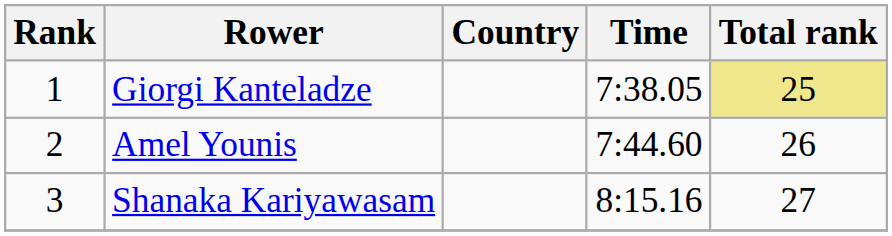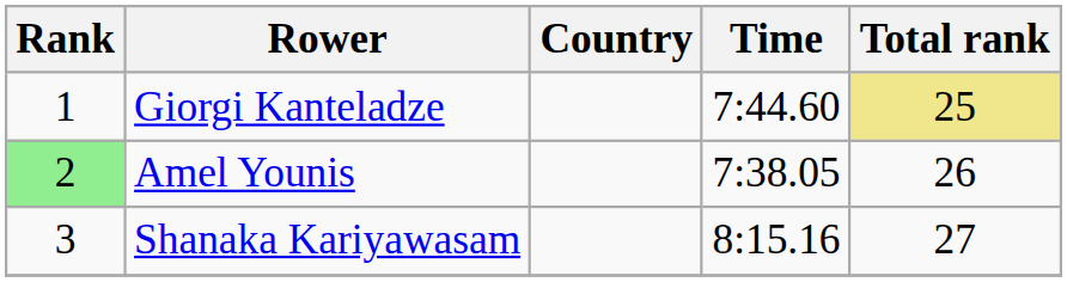 <table class="wikitable" style="text-align:center">
 <tr>
 <th>Rank</th>
 <th>Rower</th>
 <th>Country</th>
 <th>Time</th>
 <th>Total rank</th>
 </tr>
 <tr>
 <td>1</td>
 <td align="left"><a href='#'>Giorgi Kanteladze</a></td>
 <td align="left"></td>
-<td>7:38.05</td>
+<td>7:44.60</td>
 <td style="background: khaki;">25</td>
 </tr>
 <tr>
-<td>2</td>
+<td style="background: lightgreen;">2</td>
 <td align="left"><a href='#'>Amel Younis</a></td>
 <td align="left"></td>
-<td>7:44.60</td>
+<td>7:38.05</td>
 <td>26</td>
 </tr>
 <tr>
 <td>3</td>
 <td align="left"><a href='#'>Shanaka Kariyawasam</a></td>
 <td align="left"></td>
 <td>8:15.16</td>
 <td>27</td>
 </tr>
 <tr>
 </tr>
 </table>
